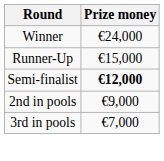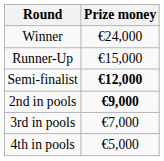 <table class="wikitable" style="text-align: center;">
 <tr>
 <th>Round</th>
 <th>Prize money</th>
 </tr>
 <tr>
 <td>Winner</td>
 <td>€24,000</td>
 </tr>
 <tr>
 <td>Runner-Up</td>
 <td>€15,000</td>
 </tr>
 <tr>
 <td>Semi-finalist</td>
 <td><strong>€12,000</strong></td>
 </tr>
 <tr>
 <td>2nd in pools</td>
-<td>€9,000</td>
+<td><strong>€9,000</strong></td>
 </tr>
 <tr>
 <td>3rd in pools</td>
 <td>€7,000</td>
 </tr>
+<tr>
+<td>4th in pools</td>
+<td>€5,000</td>
+</tr>
 </table>
